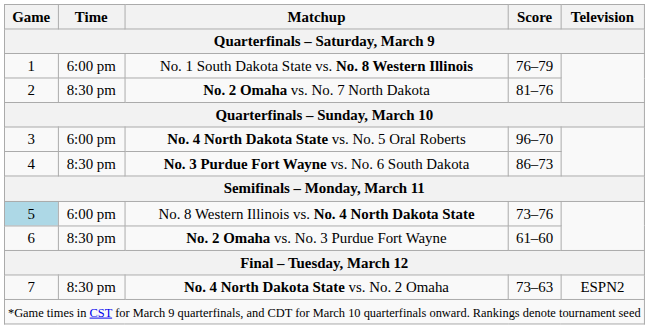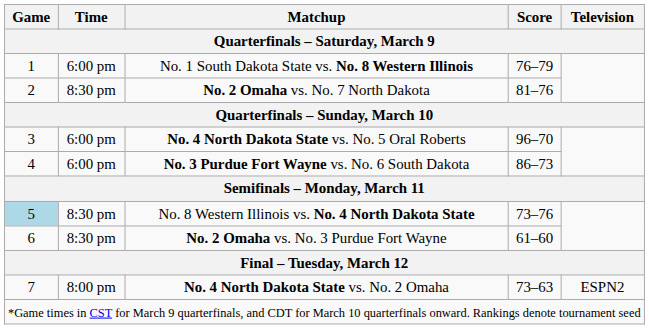 <table class="wikitable" style="font-size: 95%;text-align:center">
 <tr>
 <th>Game</th>
 <th>Time</th>
 <th>Matchup</th>
 <th>Score</th>
 <th>Television</th>
 </tr>
 <tr>
 <th colspan=5>Quarterfinals – Saturday, March 9</th>
 </tr>
 <tr>
 <td>1</td>
 <td>6:00 pm</td>
 <td>No. 1 South Dakota State vs. <strong>No. 8 Western Illinois</strong></td>
 <td>76–79</td>
 <td rowspan=2></td>
 </tr>
 <tr>
 <td>2</td>
 <td>8:30 pm</td>
 <td><strong>No. 2 Omaha</strong> vs. No. 7 North Dakota</td>
 <td>81–76</td>
 </tr>
 <tr>
 <th colspan=5>Quarterfinals – Sunday, March 10</th>
 </tr>
 <tr>
 <td>3</td>
 <td>6:00 pm</td>
 <td><strong>No. 4 North Dakota State</strong> vs. No. 5 Oral Roberts</td>
 <td>96–70</td>
 <td rowspan=2></td>
 </tr>
 <tr>
 <td>4</td>
-<td>8:30 pm</td>
+<td>6:00 pm</td>
 <td><strong>No. 3 Purdue Fort Wayne</strong> vs. No. 6 South Dakota</td>
 <td>86–73</td>
 </tr>
 <tr>
 <th colspan=5>Semifinals – Monday, March 11</th>
 </tr>
 <tr>
 <td style="background: lightblue;">5</td>
-<td>6:00 pm</td>
+<td>8:30 pm</td>
 <td>No. 8 Western Illinois vs. <strong> No. 4 North Dakota State</strong></td>
 <td>73–76</td>
 <td rowspan=2></td>
 </tr>
 <tr>
 <td>6</td>
 <td>8:30 pm</td>
 <td><strong>No. 2 Omaha</strong> vs. No. 3 Purdue Fort Wayne</td>
 <td>61–60</td>
 </tr>
 <tr>
 <th colspan=5>Final – Tuesday, March 12</th>
 </tr>
 <tr>
 <td>7</td>
-<td>8:30 pm</td>
+<td>8:00 pm</td>
 <td><strong>No. 4 North Dakota State</strong> vs. No. 2 Omaha</td>
 <td>73–63</td>
 <td>ESPN2</td>
 </tr>
 <tr>
 <td colspan=5><small>*Game times in <a href='#'>CST</a> for March 9 quarterfinals, and CDT for March 10 quarterfinals onward. Rankings denote tournament seed</small></td>
 </tr>
 </table>
